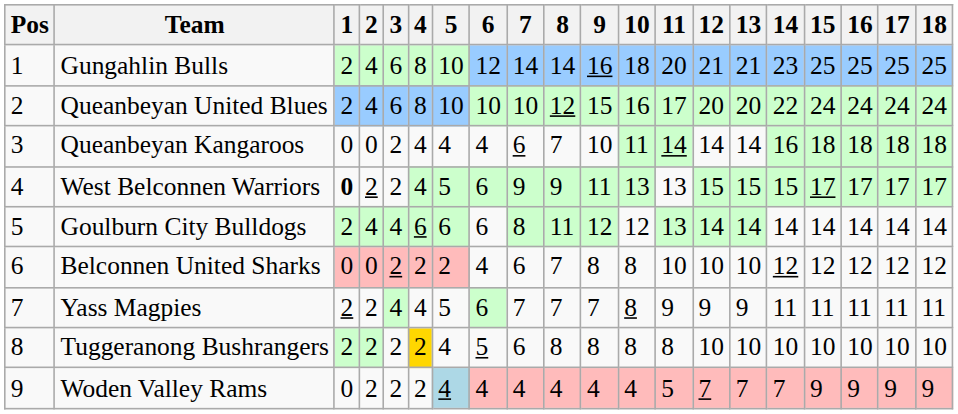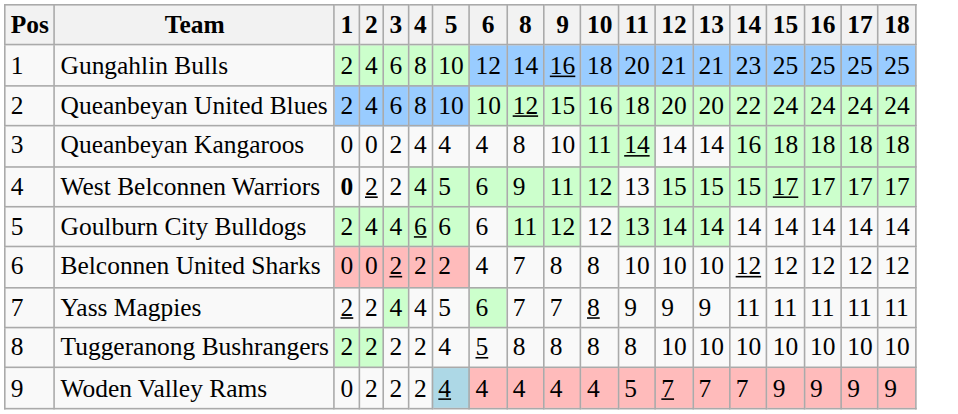 <table class="wikitable">
 <tr>
 <th>Pos</th>
 <th>Team</th>
 <th>1</th>
 <th>2</th>
 <th>3</th>
 <th>4</th>
 <th>5</th>
 <th>6</th>
-<th>7</th>
 <th>8</th>
 <th>9</th>
 <th>10</th>
 <th>11</th>
 <th>12</th>
 <th>13</th>
 <th>14</th>
 <th>15</th>
 <th>16</th>
 <th>17</th>
 <th>18</th>
 </tr>
 <tr>
 <td>1</td>
 <td> Gungahlin Bulls</td>
 <td style="background:#ccffcc;">2</td>
 <td style="background:#ccffcc;">4</td>
 <td style="background:#ccffcc;">6</td>
 <td style="background:#ccffcc;">8</td>
 <td style="background:#ccffcc;">10</td>
 <td style="background:#99ccff;">12</td>
 <td style="background:#99ccff;">14</td>
-<td style="background:#99ccff;">14</td>
 <td style="background:#99ccff;"><u>16</u></td>
 <td style="background:#99ccff;">18</td>
 <td style="background:#99ccff;">20</td>
 <td style="background:#99ccff;">21</td>
 <td style="background:#99ccff;">21</td>
 <td style="background:#99ccff;">23</td>
 <td style="background:#99ccff;">25</td>
 <td style="background:#99ccff;">25</td>
 <td style="background:#99ccff;">25</td>
 <td style="background:#99ccff;">25</td>
 </tr>
 <tr>
 <td>2</td>
 <td> Queanbeyan United Blues</td>
 <td style="background:#99ccff;">2</td>
 <td style="background:#99ccff;">4</td>
 <td style="background:#99ccff;">6</td>
 <td style="background:#99ccff;">8</td>
 <td style="background:#99ccff;">10</td>
 <td style="background:#ccffcc;">10</td>
-<td style="background:#ccffcc;">10</td>
 <td style="background:#ccffcc;"><u>12</u></td>
 <td style="background:#ccffcc;">15</td>
 <td style="background:#ccffcc;">16</td>
-<td style="background:#ccffcc;">17</td>
+<td style="background:#ccffcc;">18</td>
 <td style="background:#ccffcc;">20</td>
 <td style="background:#ccffcc;">20</td>
 <td style="background:#ccffcc;">22</td>
 <td style="background:#ccffcc;">24</td>
 <td style="background:#ccffcc;">24</td>
 <td style="background:#ccffcc;">24</td>
 <td style="background:#ccffcc;">24</td>
 </tr>
 <tr>
 <td>3</td>
 <td> Queanbeyan Kangaroos</td>
 <td>0</td>
 <td>0</td>
 <td>2</td>
 <td>4</td>
 <td>4</td>
 <td>4</td>
-<td><u>6</u></td>
-<td>7</td>
+<td>8</td>
 <td>10</td>
 <td style="background:#ccffcc;">11</td>
 <td style="background:#ccffcc;"><u>14</u></td>
 <td>14</td>
 <td>14</td>
 <td style="background:#ccffcc;">16</td>
 <td style="background:#ccffcc;">18</td>
 <td style="background:#ccffcc;">18</td>
 <td style="background:#ccffcc;">18</td>
 <td style="background:#ccffcc;">18</td>
 </tr>
 <tr>
 <td>4</td>
 <td> West Belconnen Warriors</td>
 <td><strong>0</strong></td>
 <td><u>2</u></td>
 <td>2</td>
 <td style="background:#ccffcc;">4</td>
 <td style="background:#ccffcc;">5</td>
 <td style="background:#ccffcc;">6</td>
 <td style="background:#ccffcc;">9</td>
-<td style="background:#ccffcc;">9</td>
 <td style="background:#ccffcc;">11</td>
-<td style="background:#ccffcc;">13</td>
+<td style="background:#ccffcc;">12</td>
 <td>13</td>
 <td style="background:#ccffcc;">15</td>
 <td style="background:#ccffcc;">15</td>
 <td style="background:#ccffcc;">15</td>
 <td style="background:#ccffcc;"><u>17</u></td>
 <td style="background:#ccffcc;">17</td>
 <td style="background:#ccffcc;">17</td>
 <td style="background:#ccffcc;">17</td>
 </tr>
 <tr>
 <td>5</td>
 <td> Goulburn City Bulldogs</td>
 <td style="background:#ccffcc;">2</td>
 <td style="background:#ccffcc;">4</td>
 <td style="background:#ccffcc;">4</td>
 <td style="background:#ccffcc;"><u>6</u></td>
 <td style="background:#ccffcc;">6</td>
 <td>6</td>
-<td style="background:#ccffcc;">8</td>
 <td style="background:#ccffcc;">11</td>
 <td style="background:#ccffcc;">12</td>
 <td>12</td>
 <td style="background:#ccffcc;">13</td>
 <td style="background:#ccffcc;">14</td>
 <td style="background:#ccffcc;">14</td>
 <td>14</td>
 <td>14</td>
 <td>14</td>
 <td>14</td>
 <td>14</td>
 </tr>
 <tr>
 <td>6</td>
 <td> Belconnen United Sharks</td>
 <td style="background:#ffbbbb;">0</td>
 <td style="background:#ffbbbb;">0</td>
 <td style="background:#ffbbbb;"><u>2</u></td>
 <td style="background:#ffbbbb;">2</td>
 <td style="background:#ffbbbb;">2</td>
 <td>4</td>
-<td>6</td>
 <td>7</td>
 <td>8</td>
 <td>8</td>
 <td>10</td>
 <td>10</td>
 <td>10</td>
 <td><u>12</u></td>
 <td>12</td>
 <td>12</td>
 <td>12</td>
 <td>12</td>
 </tr>
 <tr>
 <td>7</td>
 <td> Yass Magpies</td>
 <td><u>2</u></td>
 <td>2</td>
 <td style="background:#ccffcc;">4</td>
 <td>4</td>
 <td>5</td>
 <td style="background:#ccffcc;">6</td>
 <td>7</td>
 <td>7</td>
-<td>7</td>
 <td><u>8</u></td>
 <td>9</td>
 <td>9</td>
 <td>9</td>
 <td>11</td>
 <td>11</td>
 <td>11</td>
 <td>11</td>
 <td>11</td>
 </tr>
 <tr>
 <td>8</td>
 <td> Tuggeranong Bushrangers</td>
 <td style="background:#ccffcc;">2</td>
 <td style="background:#ccffcc;">2</td>
 <td>2</td>
-<td style="background: gold;">2</td>
+<td>2</td>
 <td>4</td>
 <td><u>5</u></td>
-<td>6</td>
 <td>8</td>
 <td>8</td>
 <td>8</td>
 <td>8</td>
 <td>10</td>
 <td>10</td>
 <td>10</td>
 <td>10</td>
 <td>10</td>
 <td>10</td>
 <td>10</td>
 </tr>
 <tr>
 <td>9</td>
 <td> Woden Valley Rams</td>
 <td>0</td>
 <td>2</td>
 <td>2</td>
 <td>2</td>
 <td style="background: lightblue;"><u>4</u></td>
 <td style="background:#ffbbbb;">4</td>
 <td style="background:#ffbbbb;">4</td>
 <td style="background:#ffbbbb;">4</td>
 <td style="background:#ffbbbb;">4</td>
-<td style="background:#ffbbbb;">4</td>
 <td style="background:#ffbbbb;">5</td>
 <td style="background:#ffbbbb;"><u>7</u></td>
 <td style="background:#ffbbbb;">7</td>
 <td style="background:#ffbbbb;">7</td>
 <td style="background:#ffbbbb;">9</td>
 <td style="background:#ffbbbb;">9</td>
 <td style="background:#ffbbbb;">9</td>
 <td style="background:#ffbbbb;">9</td>
 </tr>
 </table>
